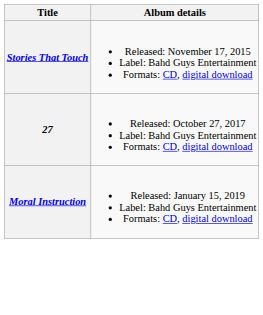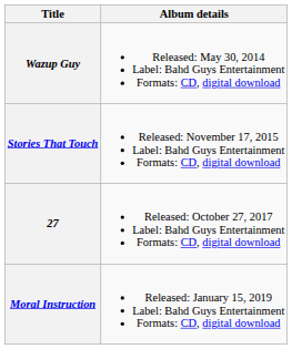 <table class="wikitable plainrowheaders" style="text-align:center;">
 <tr>
 <th>Title</th>
 <th>Album details</th>
+</tr>
+<tr>
+<th><em>Wazup Guy</em></th>
+<td><br><ul><li>Released: May 30, 2014</li><li>Label: Bahd Guys Entertainment</li><li>Formats: <a href='#'>CD</a>, <a href='#'>digital download</a></li></ul></td>
 </tr>
 <tr>
 <th><em><a href='#'>Stories That Touch</a></em></th>
 <td><br><ul><li>Released: November 17, 2015</li><li>Label: Bahd Guys Entertainment</li><li>Formats: <a href='#'>CD</a>, <a href='#'>digital download</a></li></ul></td>
 </tr>
 <tr>
 <th><em>27</em></th>
 <td><br><ul><li>Released: October 27, 2017</li><li>Label: Bahd Guys Entertainment</li><li>Formats: <a href='#'>CD</a>, <a href='#'>digital download</a></li></ul></td>
 </tr>
 <tr>
 <th><em><a href='#'>Moral Instruction</a></em></th>
 <td><br><ul><li>Released: January 15, 2019</li><li>Label: Bahd Guys Entertainment</li><li>Formats: <a href='#'>CD</a>, <a href='#'>digital download</a></li></ul></td>
 </tr>
 </table>
